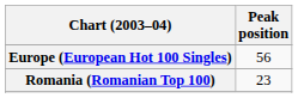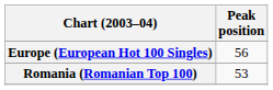 <table class="wikitable sortable plainrowheaders" style="text-align:center">
 <tr>
 <th scope="col">Chart (2003–04)</th>
 <th scope="col">Peak<br> position</th>
 </tr>
 <tr>
 </tr>
 <tr>
 <th scope="row">Europe (<a href='#'>European Hot 100 Singles</a>)</th>
 <td>56</td>
 </tr>
 <tr>
 </tr>
 <tr>
 </tr>
 <tr>
 </tr>
 <tr>
 <th scope="row">Romania (<a href='#'>Romanian Top 100</a>)</th>
-<td>23</td>
+<td>53</td>
 </tr>
 <tr>
 </tr>
 <tr>
 </tr>
 <tr>
 </tr>
 <tr>
 </tr>
 </table>
